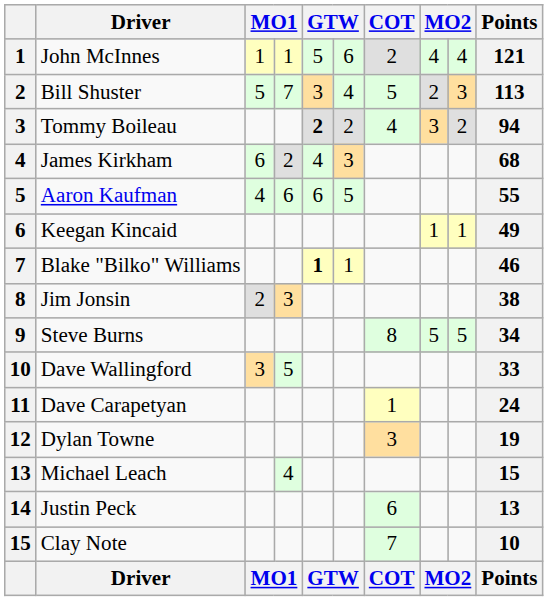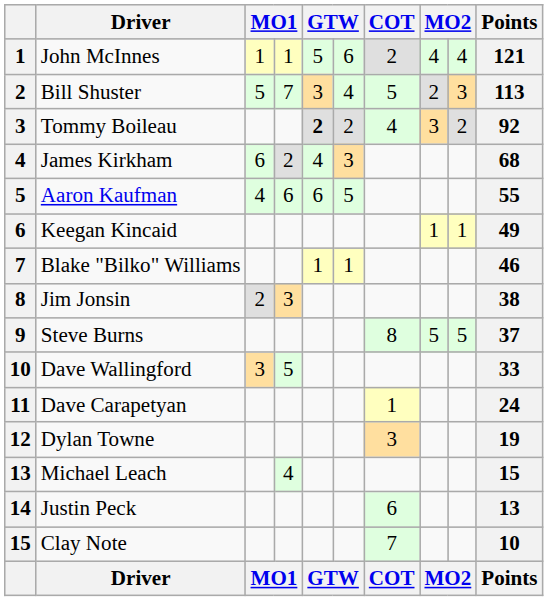 <table class="wikitable" style="font-size:85%; text-align:center;">
 <tr>
 <th></th>
 <th>Driver</th>
 <th colspan=2><a href='#'>MO1</a><br></th>
 <th colspan=2><a href='#'>GTW</a><br></th>
 <th><a href='#'>COT</a><br></th>
 <th colspan=2><a href='#'>MO2</a><br></th>
 <th>Points</th>
 </tr>
 <tr>
 <th>1</th>
 <td align=left> John McInnes</td>
 <td style="background:#ffffbf;">1</td>
 <td style="background:#ffffbf;">1</td>
 <td style="background:#dfffdf;">5</td>
 <td style="background:#dfffdf;">6</td>
 <td style="background:#dfdfdf;">2</td>
 <td style="background:#dfffdf;">4</td>
 <td style="background:#dfffdf;">4</td>
 <th>121</th>
 </tr>
 <tr>
 <th>2</th>
 <td align=left> Bill Shuster</td>
 <td style="background:#dfffdf;">5</td>
 <td style="background:#dfffdf;">7</td>
 <td style="background:#ffdf9f;">3</td>
 <td style="background:#dfffdf;">4</td>
 <td style="background:#dfffdf;">5</td>
 <td style="background:#dfdfdf;">2</td>
 <td style="background:#ffdf9f;">3</td>
 <th>113</th>
 </tr>
 <tr>
 <th>3</th>
 <td align="left"> Tommy Boileau</td>
 <td></td>
 <td></td>
 <td style="background:#dfdfdf;"><strong>2</strong></td>
 <td style="background:#dfdfdf;">2</td>
 <td style="background:#dfffdf;">4</td>
 <td style="background:#ffdf9f;">3</td>
 <td style="background:#dfdfdf;">2</td>
-<th>94</th>
+<th>92</th>
 </tr>
 <tr>
 <th>4</th>
 <td align="left"> James Kirkham</td>
 <td style="background:#dfffdf;">6</td>
 <td style="background:#dfdfdf;">2</td>
 <td style="background:#dfffdf;">4</td>
 <td style="background:#ffdf9f;">3</td>
 <td></td>
 <td></td>
 <td></td>
 <th>68</th>
 </tr>
 <tr>
 <th>5</th>
 <td align=left> <a href='#'>Aaron Kaufman</a></td>
 <td style="background:#dfffdf;">4</td>
 <td style="background:#dfffdf;">6</td>
 <td style="background:#dfffdf;">6</td>
 <td style="background:#dfffdf;">5</td>
 <td></td>
 <td></td>
 <td></td>
 <th>55</th>
 </tr>
 <tr>
 <th>6</th>
 <td align="left"> Keegan Kincaid</td>
 <td></td>
 <td></td>
 <td></td>
 <td></td>
 <td></td>
 <td style="background:#ffffbf;">1</td>
 <td style="background:#ffffbf;">1</td>
 <th>49</th>
 </tr>
 <tr>
 <th>7</th>
 <td align="left"> Blake "Bilko" Williams</td>
 <td></td>
 <td></td>
-<td style="background:#ffffbf;"><strong>1</strong></td>
+<td style="background:#ffffbf;">1</td>
 <td style="background:#ffffbf;">1</td>
 <td></td>
 <td></td>
 <td></td>
 <th>46</th>
 </tr>
 <tr>
 <th>8</th>
 <td align="left"> Jim Jonsin</td>
 <td style="background:#dfdfdf;">2</td>
 <td style="background:#ffdf9f;">3</td>
 <td></td>
 <td></td>
 <td></td>
 <td></td>
 <td></td>
 <th>38</th>
 </tr>
 <tr>
 <th>9</th>
 <td align="left"> Steve Burns</td>
 <td></td>
 <td></td>
 <td></td>
 <td></td>
 <td style="background:#dfffdf;">8</td>
 <td style="background:#dfffdf;">5</td>
 <td style="background:#dfffdf;">5</td>
-<th>34</th>
+<th>37</th>
 </tr>
 <tr>
 <th>10</th>
 <td align="left"> Dave Wallingford</td>
 <td style="background:#ffdf9f;">3</td>
 <td style="background:#dfffdf;">5</td>
 <td></td>
 <td></td>
 <td></td>
 <td></td>
 <td></td>
 <th>33</th>
 </tr>
 <tr>
 <th>11</th>
 <td align="left"> Dave Carapetyan</td>
 <td></td>
 <td></td>
 <td></td>
 <td></td>
 <td style="background:#ffffbf;">1</td>
 <td></td>
 <td></td>
 <th>24</th>
 </tr>
 <tr>
 <th>12</th>
 <td align="left"> Dylan Towne</td>
 <td></td>
 <td></td>
 <td></td>
 <td></td>
 <td style="background:#ffdf9f;">3</td>
 <td></td>
 <td></td>
 <th>19</th>
 </tr>
 <tr>
 <th>13</th>
 <td align="left"> Michael Leach</td>
 <td></td>
 <td style="background:#dfffdf;">4</td>
 <td></td>
 <td></td>
 <td></td>
 <td></td>
 <td></td>
 <th>15</th>
 </tr>
 <tr>
 <th>14</th>
 <td align="left"> Justin Peck</td>
 <td></td>
 <td></td>
 <td></td>
 <td></td>
 <td style="background:#dfffdf;">6</td>
 <td></td>
 <td></td>
 <th>13</th>
 </tr>
 <tr>
 <th>15</th>
 <td align="left"> Clay Note</td>
 <td></td>
 <td></td>
 <td></td>
 <td></td>
 <td style="background:#dfffdf;">7</td>
 <td></td>
 <td></td>
 <th>10</th>
 </tr>
 <tr>
 <th></th>
 <th>Driver</th>
 <th colspan=2><a href='#'>MO1</a><br></th>
 <th colspan=2><a href='#'>GTW</a><br></th>
 <th><a href='#'>COT</a><br></th>
 <th colspan=2><a href='#'>MO2</a><br></th>
 <th>Points</th>
 </tr>
 </table>
